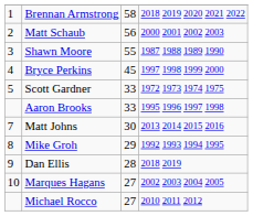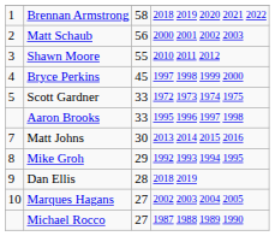 <table class="wikitable">
 <tr>
 </tr>
 <tr>
 <td>1</td>
 <td><a href='#'>Brennan Armstrong</a></td>
 <td>58</td>
 <td style="font-size:80%;"><a href='#'>2018</a> <a href='#'>2019</a> <a href='#'>2020</a> <a href='#'>2021</a> <a href='#'>2022</a></td>
 </tr>
 <tr>
 <td>2</td>
 <td><a href='#'>Matt Schaub</a></td>
 <td>56</td>
 <td style="font-size:80%;"><a href='#'>2000</a> <a href='#'>2001</a> <a href='#'>2002</a> <a href='#'>2003</a></td>
 </tr>
 <tr>
 <td>3</td>
 <td><a href='#'>Shawn Moore</a></td>
 <td>55</td>
-<td style="font-size:80%;"><a href='#'>1987</a> <a href='#'>1988</a> <a href='#'>1989</a> <a href='#'>1990</a></td>
+<td style="font-size:80%;"><a href='#'>2010</a> <a href='#'>2011</a> <a href='#'>2012</a></td>
 </tr>
 <tr>
 <td>4</td>
 <td><a href='#'>Bryce Perkins</a></td>
 <td>45</td>
 <td style="font-size:80%;"><a href='#'>1997</a> <a href='#'>1998</a> <a href='#'>1999</a> <a href='#'>2000</a></td>
 </tr>
 <tr>
 <td>5</td>
 <td>Scott Gardner</td>
 <td>33</td>
 <td style="font-size:80%;"><a href='#'>1972</a> <a href='#'>1973</a> <a href='#'>1974</a> <a href='#'>1975</a></td>
 </tr>
 <tr>
 <td></td>
 <td><a href='#'>Aaron Brooks</a></td>
 <td>33</td>
 <td style="font-size:80%;"><a href='#'>1995</a> <a href='#'>1996</a> <a href='#'>1997</a> <a href='#'>1998</a></td>
 </tr>
 <tr>
 <td>7</td>
 <td>Matt Johns</td>
 <td>30</td>
 <td style="font-size:80%;"><a href='#'>2013</a> <a href='#'>2014</a> <a href='#'>2015</a> <a href='#'>2016</a></td>
 </tr>
 <tr>
 <td>8</td>
 <td><a href='#'>Mike Groh</a></td>
 <td>29</td>
 <td style="font-size:80%;"><a href='#'>1992</a> <a href='#'>1993</a> <a href='#'>1994</a> <a href='#'>1995</a></td>
 </tr>
 <tr>
 <td>9</td>
 <td>Dan Ellis</td>
 <td>28</td>
 <td style="font-size:80%;"><a href='#'>2018</a> <a href='#'>2019</a></td>
 </tr>
 <tr>
 <td>10</td>
 <td><a href='#'>Marques Hagans</a></td>
 <td>27</td>
 <td style="font-size:80%;"><a href='#'>2002</a> <a href='#'>2003</a> <a href='#'>2004</a> <a href='#'>2005</a></td>
 </tr>
 <tr>
 <td></td>
 <td><a href='#'>Michael Rocco</a></td>
 <td>27</td>
-<td style="font-size:80%;"><a href='#'>2010</a> <a href='#'>2011</a> <a href='#'>2012</a></td>
+<td style="font-size:80%;"><a href='#'>1987</a> <a href='#'>1988</a> <a href='#'>1989</a> <a href='#'>1990</a></td>
 </tr>
 </table>
